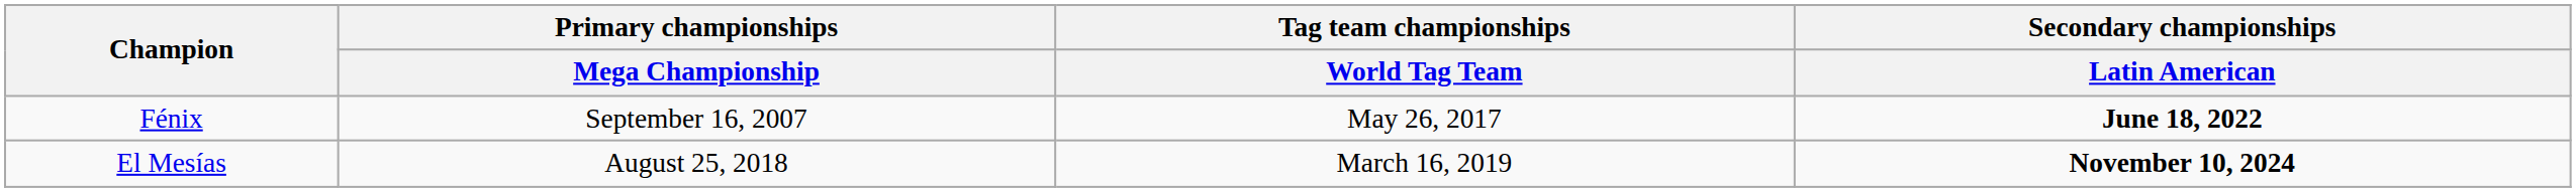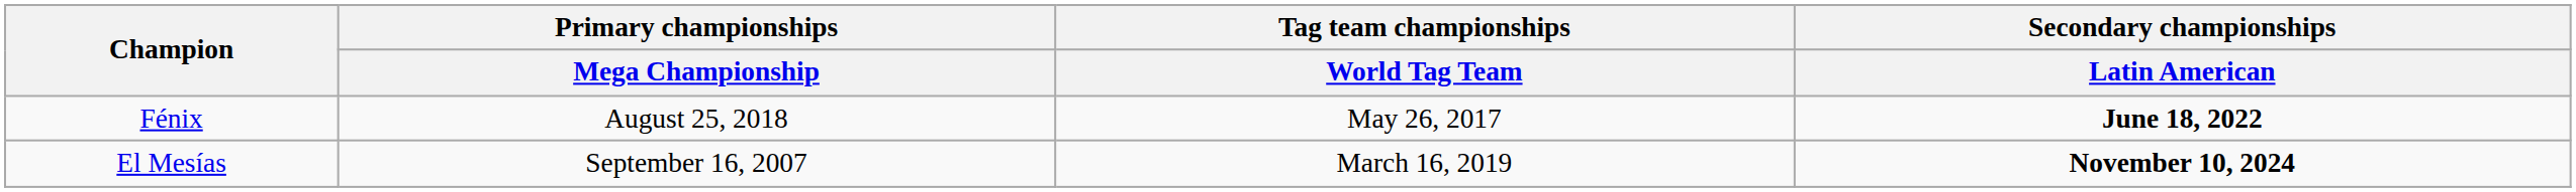 <table class="wikitable" style="font-size:85%; text-align:center; width:100%;">
 <tr>
 <th rowspan=2>Champion</th>
 <th>Primary championships</th>
 <th>Tag team championships</th>
 <th>Secondary championships</th>
 </tr>
 <tr>
 <th><a href='#'>Mega Championship</a></th>
 <th><a href='#'>World Tag Team</a></th>
 <th><a href='#'>Latin American</a></th>
 </tr>
 <tr>
 <td><a href='#'>Fénix</a></td>
-<td>September 16, 2007</td>
+<td>August 25, 2018</td>
 <td>May 26, 2017<br></td>
 <td><strong>June 18, 2022</strong></td>
 </tr>
 <tr>
 <td><a href='#'>El Mesías</a></td>
-<td>August 25, 2018</td>
+<td>September 16, 2007</td>
 <td>March 16, 2019<br></td>
 <td><strong>November 10, 2024</strong></td>
 </tr>
 </table>
